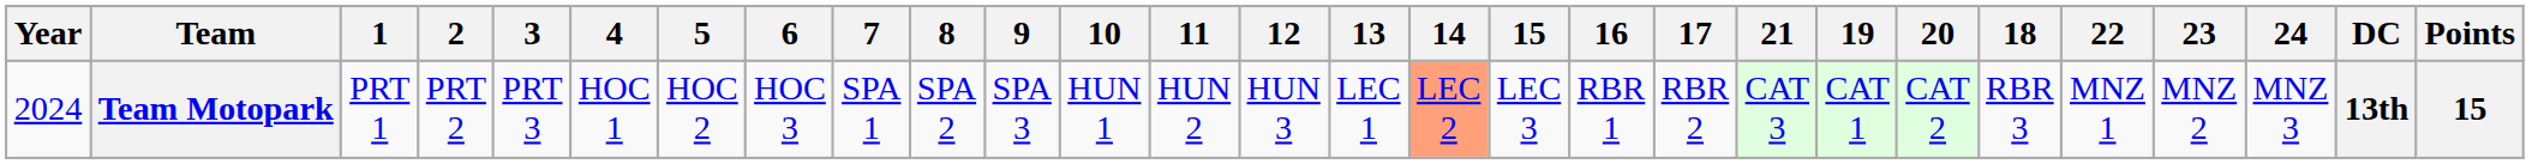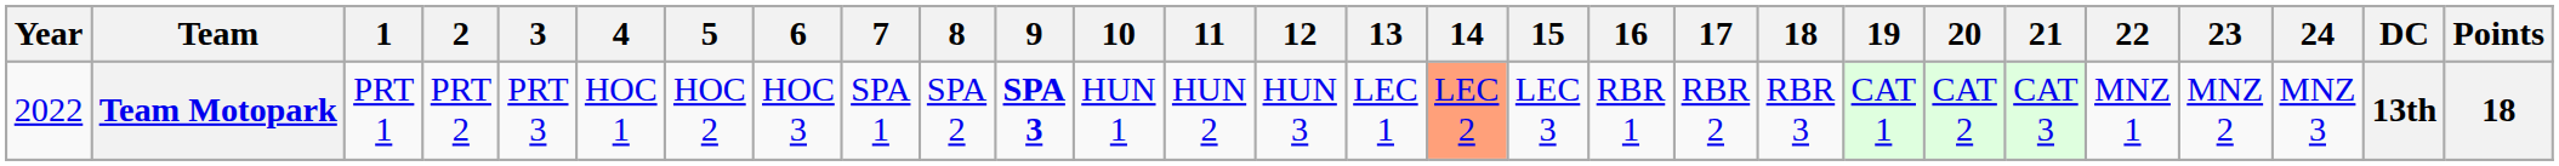 <table class="wikitable" style="text-align:center; font-size:85%">
 <tr>
 <th>Year</th>
 <th>Team</th>
 <th>1</th>
 <th>2</th>
 <th>3</th>
 <th>4</th>
 <th>5</th>
 <th>6</th>
 <th>7</th>
 <th>8</th>
 <th>9</th>
 <th>10</th>
 <th>11</th>
 <th>12</th>
 <th>13</th>
 <th>14</th>
 <th>15</th>
 <th>16</th>
 <th>17</th>
-<th>21</th>
+<th>18</th>
 <th>19</th>
 <th>20</th>
-<th>18</th>
+<th>21</th>
 <th>22</th>
 <th>23</th>
 <th>24</th>
 <th>DC</th>
 <th>Points</th>
 </tr>
 <tr>
-<td><a href='#'>2024</a></td>
+<td><a href='#'>2022</a></td>
 <th nowrap><a href='#'>Team Motopark</a></th>
 <td><a href='#'>PRT<br>1</a></td>
 <td><a href='#'>PRT<br>2</a></td>
 <td><a href='#'>PRT<br>3</a></td>
 <td><a href='#'>HOC<br>1</a></td>
 <td><a href='#'>HOC<br>2</a></td>
 <td><a href='#'>HOC<br>3</a></td>
 <td><a href='#'>SPA<br>1</a></td>
 <td><a href='#'>SPA<br>2</a></td>
-<td><a href='#'>SPA<br>3</a></td>
+<td><strong><a href='#'>SPA<br>3</a></strong></td>
 <td><a href='#'>HUN<br>1</a></td>
 <td><a href='#'>HUN<br>2</a></td>
 <td><a href='#'>HUN<br>3</a></td>
 <td><a href='#'>LEC<br>1</a></td>
 <td style="background: lightsalmon;"><a href='#'>LEC<br>2</a></td>
 <td><a href='#'>LEC<br>3</a></td>
 <td><a href='#'>RBR<br>1</a></td>
 <td><a href='#'>RBR<br>2</a></td>
-<td style="background:#dfffdf;"><a href='#'>CAT<br>3</a><br></td>
+<td><a href='#'>RBR<br>3</a></td>
 <td style="background:#dfffdf;"><a href='#'>CAT<br>1</a><br></td>
 <td style="background:#dfffdf;"><a href='#'>CAT<br>2</a><br></td>
-<td><a href='#'>RBR<br>3</a></td>
+<td style="background:#dfffdf;"><a href='#'>CAT<br>3</a><br></td>
 <td><a href='#'>MNZ<br>1</a></td>
 <td><a href='#'>MNZ<br>2</a></td>
 <td><a href='#'>MNZ<br>3</a></td>
 <th>13th</th>
-<th>15</th>
+<th>18</th>
 </tr>
 </table>
